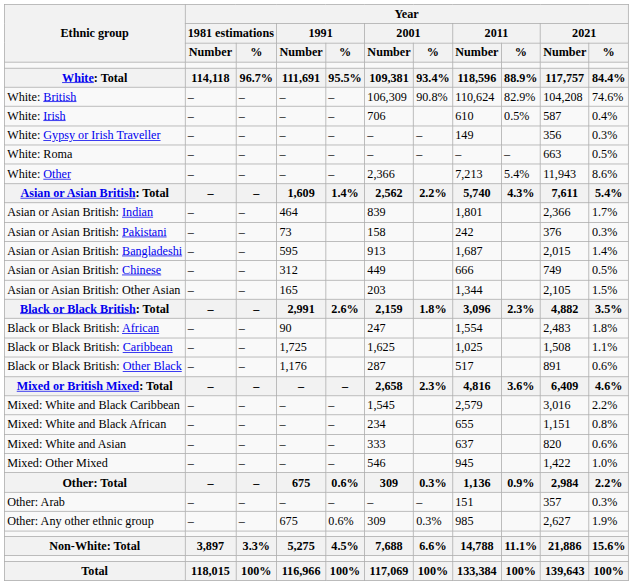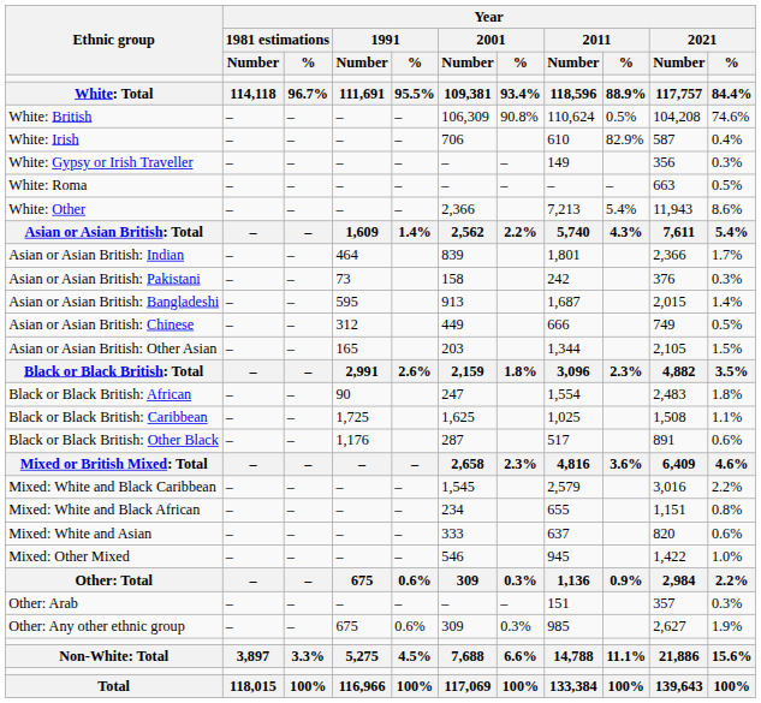 <table class="wikitable sortable mw-collapsible mw-collapsed">
 <tr>
 <th rowspan="3">Ethnic group</th>
 <th colspan="10">Year</th>
 </tr>
 <tr>
 <th colspan="2">1981 estimations</th>
 <th colspan="2">1991</th>
 <th colspan="2">2001</th>
 <th colspan="2">2011</th>
 <th colspan="2">2021</th>
 </tr>
 <tr>
 <th>Number</th>
 <th>%</th>
 <th>Number</th>
 <th>%</th>
 <th>Number</th>
 <th>%</th>
 <th>Number</th>
 <th>%</th>
 <th>Number</th>
 <th>%</th>
 </tr>
 <tr>
 <td></td>
 <td></td>
 <td></td>
 <td></td>
 <td></td>
 <td></td>
 <td></td>
 <td></td>
 <td></td>
 <td></td>
 <td></td>
 </tr>
 <tr>
 <th><a href='#'>White</a>: Total</th>
 <th>114,118</th>
 <th>96.7%</th>
 <th>111,691</th>
 <th>95.5%</th>
 <th>109,381</th>
 <th>93.4%</th>
 <th>118,596</th>
 <th>88.9%</th>
 <th>117,757</th>
 <th>84.4%</th>
 </tr>
 <tr>
 <td>White: <a href='#'>British</a></td>
 <td>–</td>
 <td>–</td>
 <td>–</td>
 <td>–</td>
 <td>106,309</td>
 <td>90.8%</td>
 <td>110,624</td>
-<td>82.9%</td>
+<td>0.5%</td>
 <td>104,208</td>
 <td>74.6%</td>
 </tr>
 <tr>
 <td>White: <a href='#'>Irish</a></td>
 <td>–</td>
 <td>–</td>
 <td>–</td>
 <td>–</td>
 <td>706</td>
 <td></td>
 <td>610</td>
-<td>0.5%</td>
+<td>82.9%</td>
 <td>587</td>
 <td>0.4%</td>
 </tr>
 <tr>
 <td>White: <a href='#'>Gypsy or Irish Traveller</a></td>
 <td>–</td>
 <td>–</td>
 <td>–</td>
 <td>–</td>
 <td>–</td>
 <td>–</td>
 <td>149</td>
 <td></td>
 <td>356</td>
 <td>0.3%</td>
 </tr>
 <tr>
 <td>White: Roma</td>
 <td>–</td>
 <td>–</td>
 <td>–</td>
 <td>–</td>
 <td>–</td>
 <td>–</td>
 <td>–</td>
 <td>–</td>
 <td>663</td>
 <td>0.5%</td>
 </tr>
 <tr>
 <td>White: <a href='#'>Other</a></td>
 <td>–</td>
 <td>–</td>
 <td>–</td>
 <td>–</td>
 <td>2,366</td>
 <td></td>
 <td>7,213</td>
 <td>5.4%</td>
 <td>11,943</td>
 <td>8.6%</td>
 </tr>
 <tr>
 <th><a href='#'>Asian or Asian British</a>: Total</th>
 <th>–</th>
 <th>–</th>
 <th>1,609</th>
 <th>1.4%</th>
 <th>2,562</th>
 <th>2.2%</th>
 <th>5,740</th>
 <th>4.3%</th>
 <th>7,611</th>
 <th>5.4%</th>
 </tr>
 <tr>
 <td>Asian or Asian British: <a href='#'>Indian</a></td>
 <td>–</td>
 <td>–</td>
 <td>464</td>
 <td></td>
 <td>839</td>
 <td></td>
 <td>1,801</td>
 <td></td>
 <td>2,366</td>
 <td>1.7%</td>
 </tr>
 <tr>
 <td>Asian or Asian British: <a href='#'>Pakistani</a></td>
 <td>–</td>
 <td>–</td>
 <td>73</td>
 <td></td>
 <td>158</td>
 <td></td>
 <td>242</td>
 <td></td>
 <td>376</td>
 <td>0.3%</td>
 </tr>
 <tr>
 <td>Asian or Asian British: <a href='#'>Bangladeshi</a></td>
 <td>–</td>
 <td>–</td>
 <td>595</td>
 <td></td>
 <td>913</td>
 <td></td>
 <td>1,687</td>
 <td></td>
 <td>2,015</td>
 <td>1.4%</td>
 </tr>
 <tr>
 <td>Asian or Asian British: <a href='#'>Chinese</a></td>
 <td>–</td>
 <td>–</td>
 <td>312</td>
 <td></td>
 <td>449</td>
 <td></td>
 <td>666</td>
 <td></td>
 <td>749</td>
 <td>0.5%</td>
 </tr>
 <tr>
 <td>Asian or Asian British: Other Asian</td>
 <td>–</td>
 <td>–</td>
 <td>165</td>
 <td></td>
 <td>203</td>
 <td></td>
 <td>1,344</td>
 <td></td>
 <td>2,105</td>
 <td>1.5%</td>
 </tr>
 <tr>
 <th><a href='#'>Black or Black British</a>: Total</th>
 <th>–</th>
 <th>–</th>
 <th>2,991</th>
 <th>2.6%</th>
 <th>2,159</th>
 <th>1.8%</th>
 <th>3,096</th>
 <th>2.3%</th>
 <th>4,882</th>
 <th>3.5%</th>
 </tr>
 <tr>
 <td>Black or Black British: <a href='#'>African</a></td>
 <td>–</td>
 <td>–</td>
 <td>90</td>
 <td></td>
 <td>247</td>
 <td></td>
 <td>1,554</td>
 <td></td>
 <td>2,483</td>
 <td>1.8%</td>
 </tr>
 <tr>
 <td>Black or Black British: <a href='#'>Caribbean</a></td>
 <td>–</td>
 <td>–</td>
 <td>1,725</td>
 <td></td>
 <td>1,625</td>
 <td></td>
 <td>1,025</td>
 <td></td>
 <td>1,508</td>
 <td>1.1%</td>
 </tr>
 <tr>
 <td>Black or Black British: <a href='#'>Other Black</a></td>
 <td>–</td>
 <td>–</td>
 <td>1,176</td>
 <td></td>
 <td>287</td>
 <td></td>
 <td>517</td>
 <td></td>
 <td>891</td>
 <td>0.6%</td>
 </tr>
 <tr>
 <th><a href='#'>Mixed or British Mixed</a>: Total</th>
 <th>–</th>
 <th>–</th>
 <th>–</th>
 <th>–</th>
 <th>2,658</th>
 <th>2.3%</th>
 <th>4,816</th>
 <th>3.6%</th>
 <th>6,409</th>
 <th>4.6%</th>
 </tr>
 <tr>
 <td>Mixed: White and Black Caribbean</td>
 <td>–</td>
 <td>–</td>
 <td>–</td>
 <td>–</td>
 <td>1,545</td>
 <td></td>
 <td>2,579</td>
 <td></td>
 <td>3,016</td>
 <td>2.2%</td>
 </tr>
 <tr>
 <td>Mixed: White and Black African</td>
 <td>–</td>
 <td>–</td>
 <td>–</td>
 <td>–</td>
 <td>234</td>
 <td></td>
 <td>655</td>
 <td></td>
 <td>1,151</td>
 <td>0.8%</td>
 </tr>
 <tr>
 <td>Mixed: White and Asian</td>
 <td>–</td>
 <td>–</td>
 <td>–</td>
 <td>–</td>
 <td>333</td>
 <td></td>
 <td>637</td>
 <td></td>
 <td>820</td>
 <td>0.6%</td>
 </tr>
 <tr>
 <td>Mixed: Other Mixed</td>
 <td>–</td>
 <td>–</td>
 <td>–</td>
 <td>–</td>
 <td>546</td>
 <td></td>
 <td>945</td>
 <td></td>
 <td>1,422</td>
 <td>1.0%</td>
 </tr>
 <tr>
 <th>Other: Total</th>
 <th>–</th>
 <th>–</th>
 <th>675</th>
 <th>0.6%</th>
 <th>309</th>
 <th>0.3%</th>
 <th>1,136</th>
 <th>0.9%</th>
 <th>2,984</th>
 <th>2.2%</th>
 </tr>
 <tr>
 <td>Other: Arab</td>
 <td>–</td>
 <td>–</td>
 <td>–</td>
 <td>–</td>
 <td>–</td>
 <td>–</td>
 <td>151</td>
 <td></td>
 <td>357</td>
 <td>0.3%</td>
 </tr>
 <tr>
 <td>Other: Any other ethnic group</td>
 <td>–</td>
 <td>–</td>
 <td>675</td>
 <td>0.6%</td>
 <td>309</td>
 <td>0.3%</td>
 <td>985</td>
 <td></td>
 <td>2,627</td>
 <td>1.9%</td>
 </tr>
 <tr>
 <td></td>
 <td></td>
 <td></td>
 <td></td>
 <td></td>
 <td></td>
 <td></td>
 <td></td>
 <td></td>
 <td></td>
 <td></td>
 </tr>
 <tr>
 <th>Non-White: Total</th>
 <th>3,897</th>
 <th>3.3%</th>
 <th>5,275</th>
 <th>4.5%</th>
 <th>7,688</th>
 <th>6.6%</th>
 <th>14,788</th>
 <th>11.1%</th>
 <th>21,886</th>
 <th>15.6%</th>
 </tr>
 <tr>
 <td></td>
 <td></td>
 <td></td>
 <td></td>
 <td></td>
 <td></td>
 <td></td>
 <td></td>
 <td></td>
 <td></td>
 <td></td>
 </tr>
 <tr>
 <th>Total</th>
 <th>118,015</th>
 <th>100%</th>
 <th>116,966</th>
 <th>100%</th>
 <th>117,069</th>
 <th>100%</th>
 <th>133,384</th>
 <th>100%</th>
 <th>139,643</th>
 <th>100%</th>
 </tr>
 </table>
